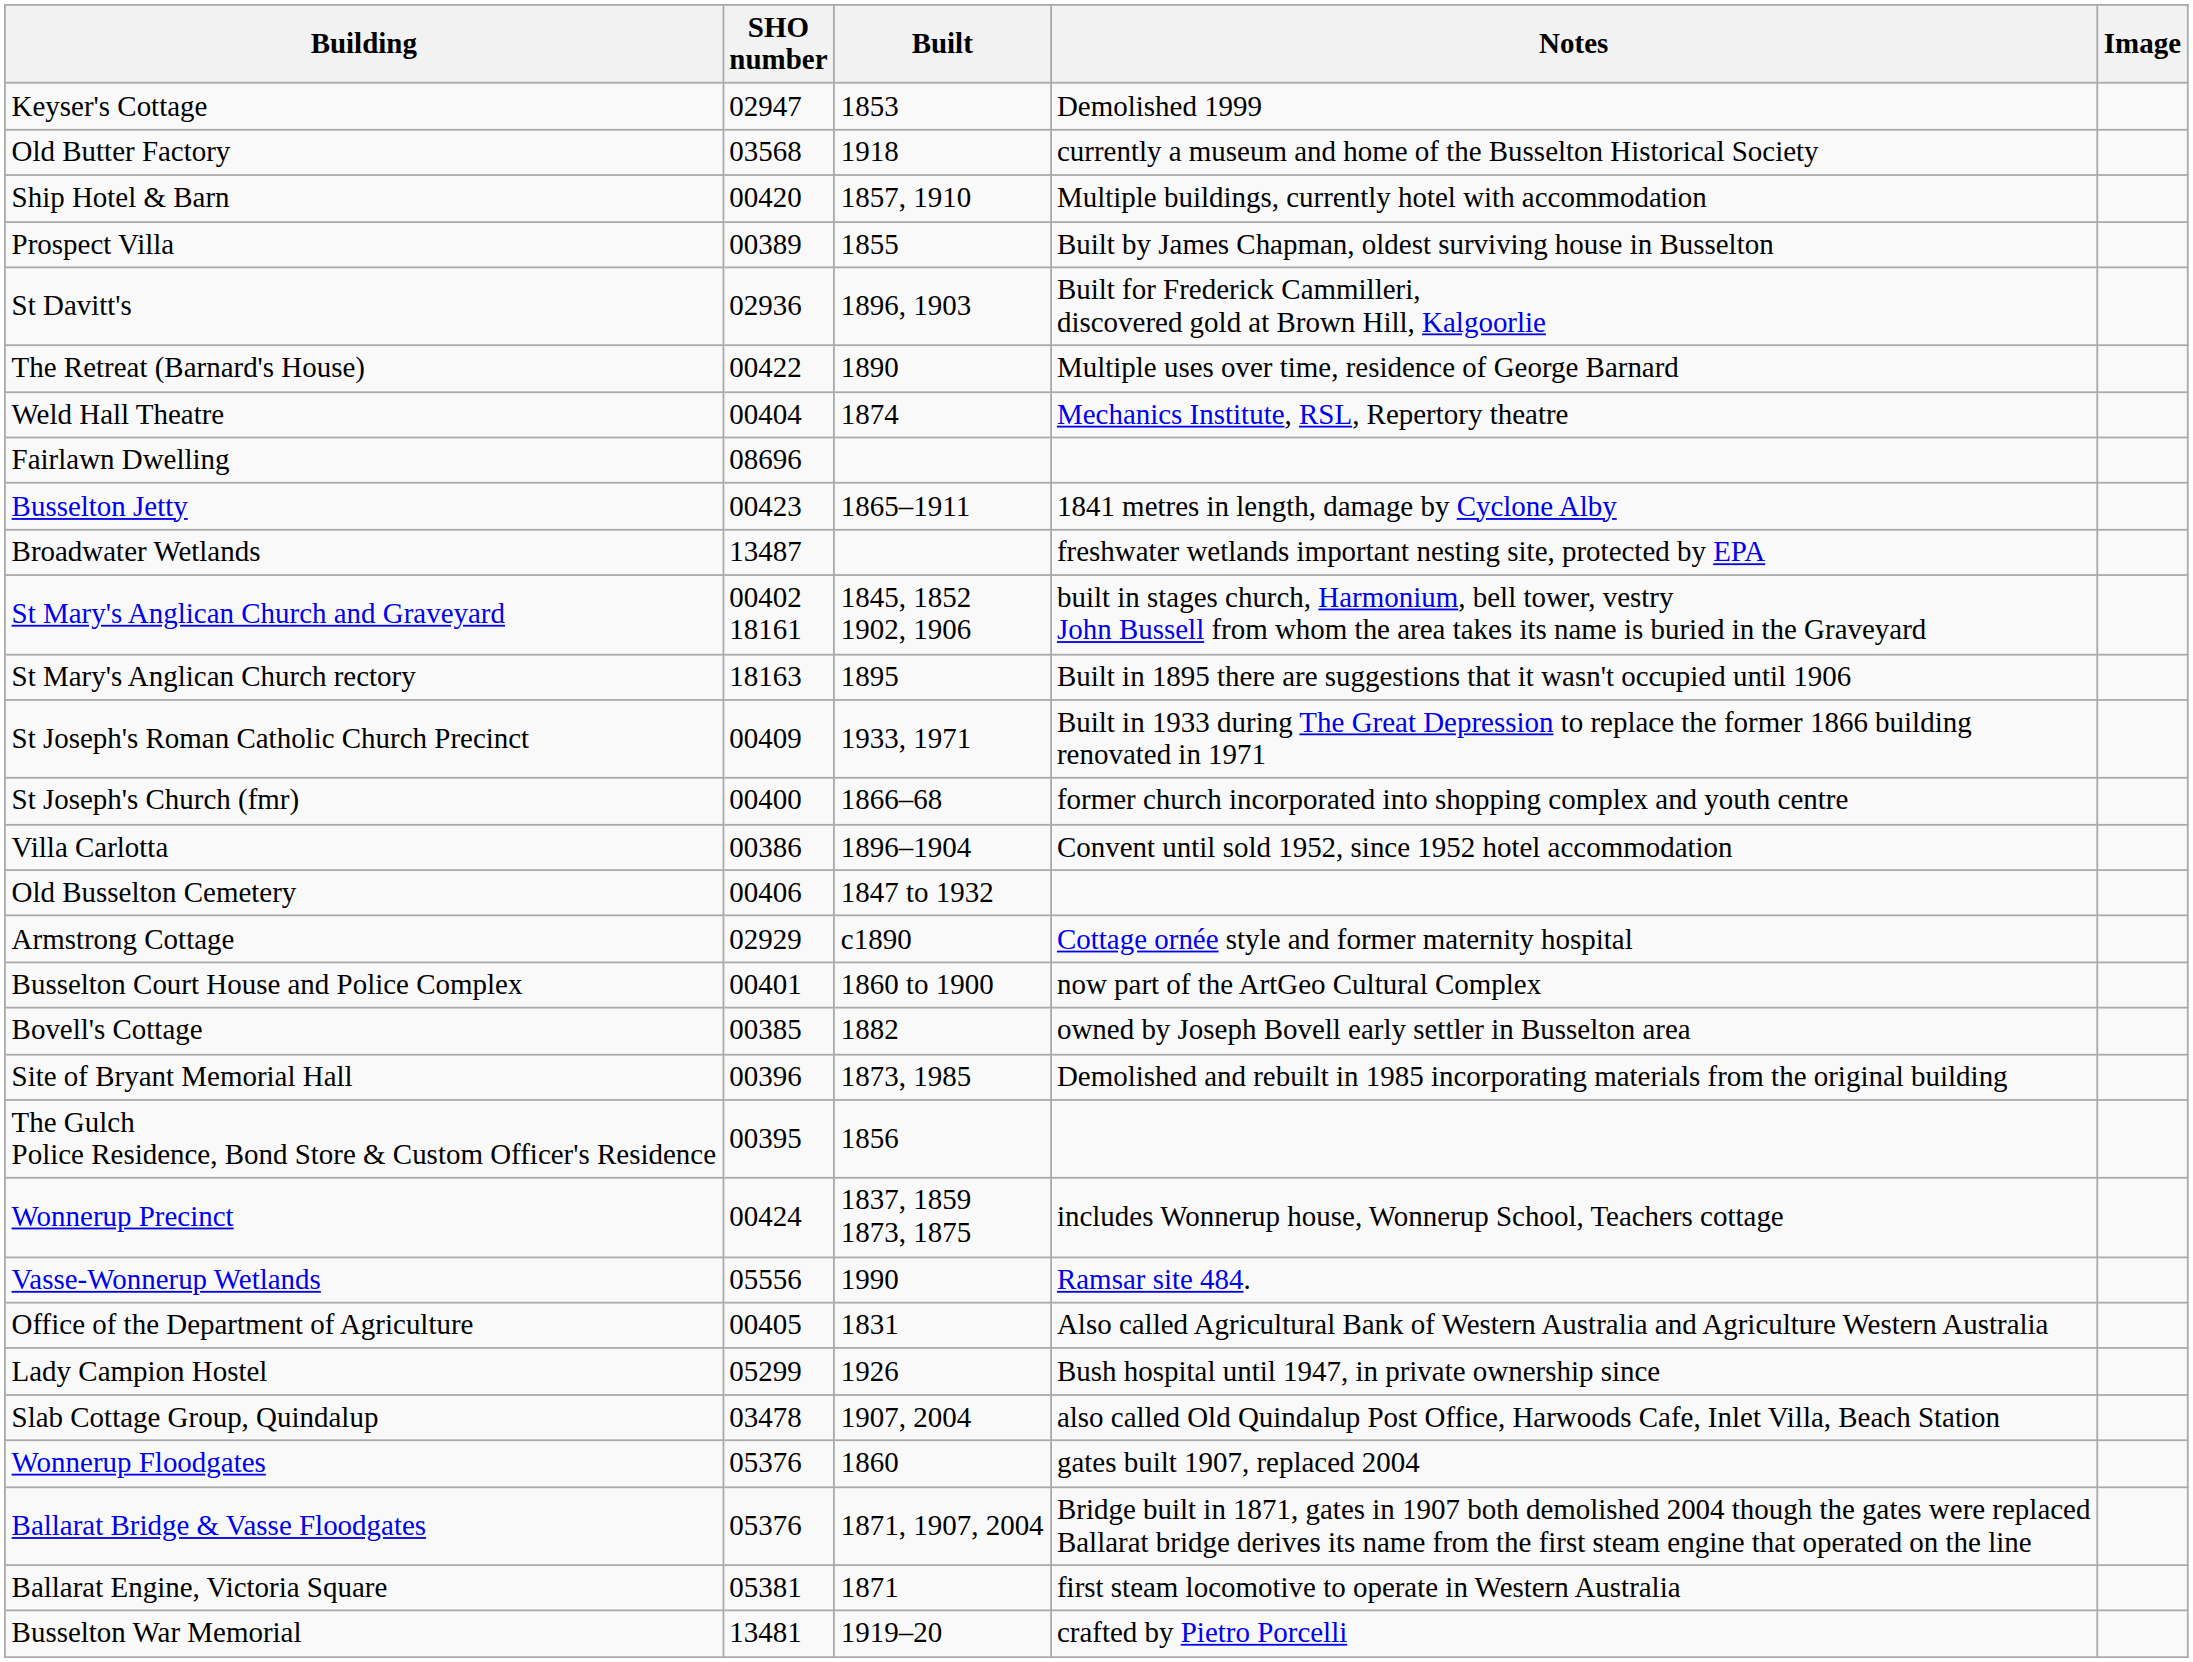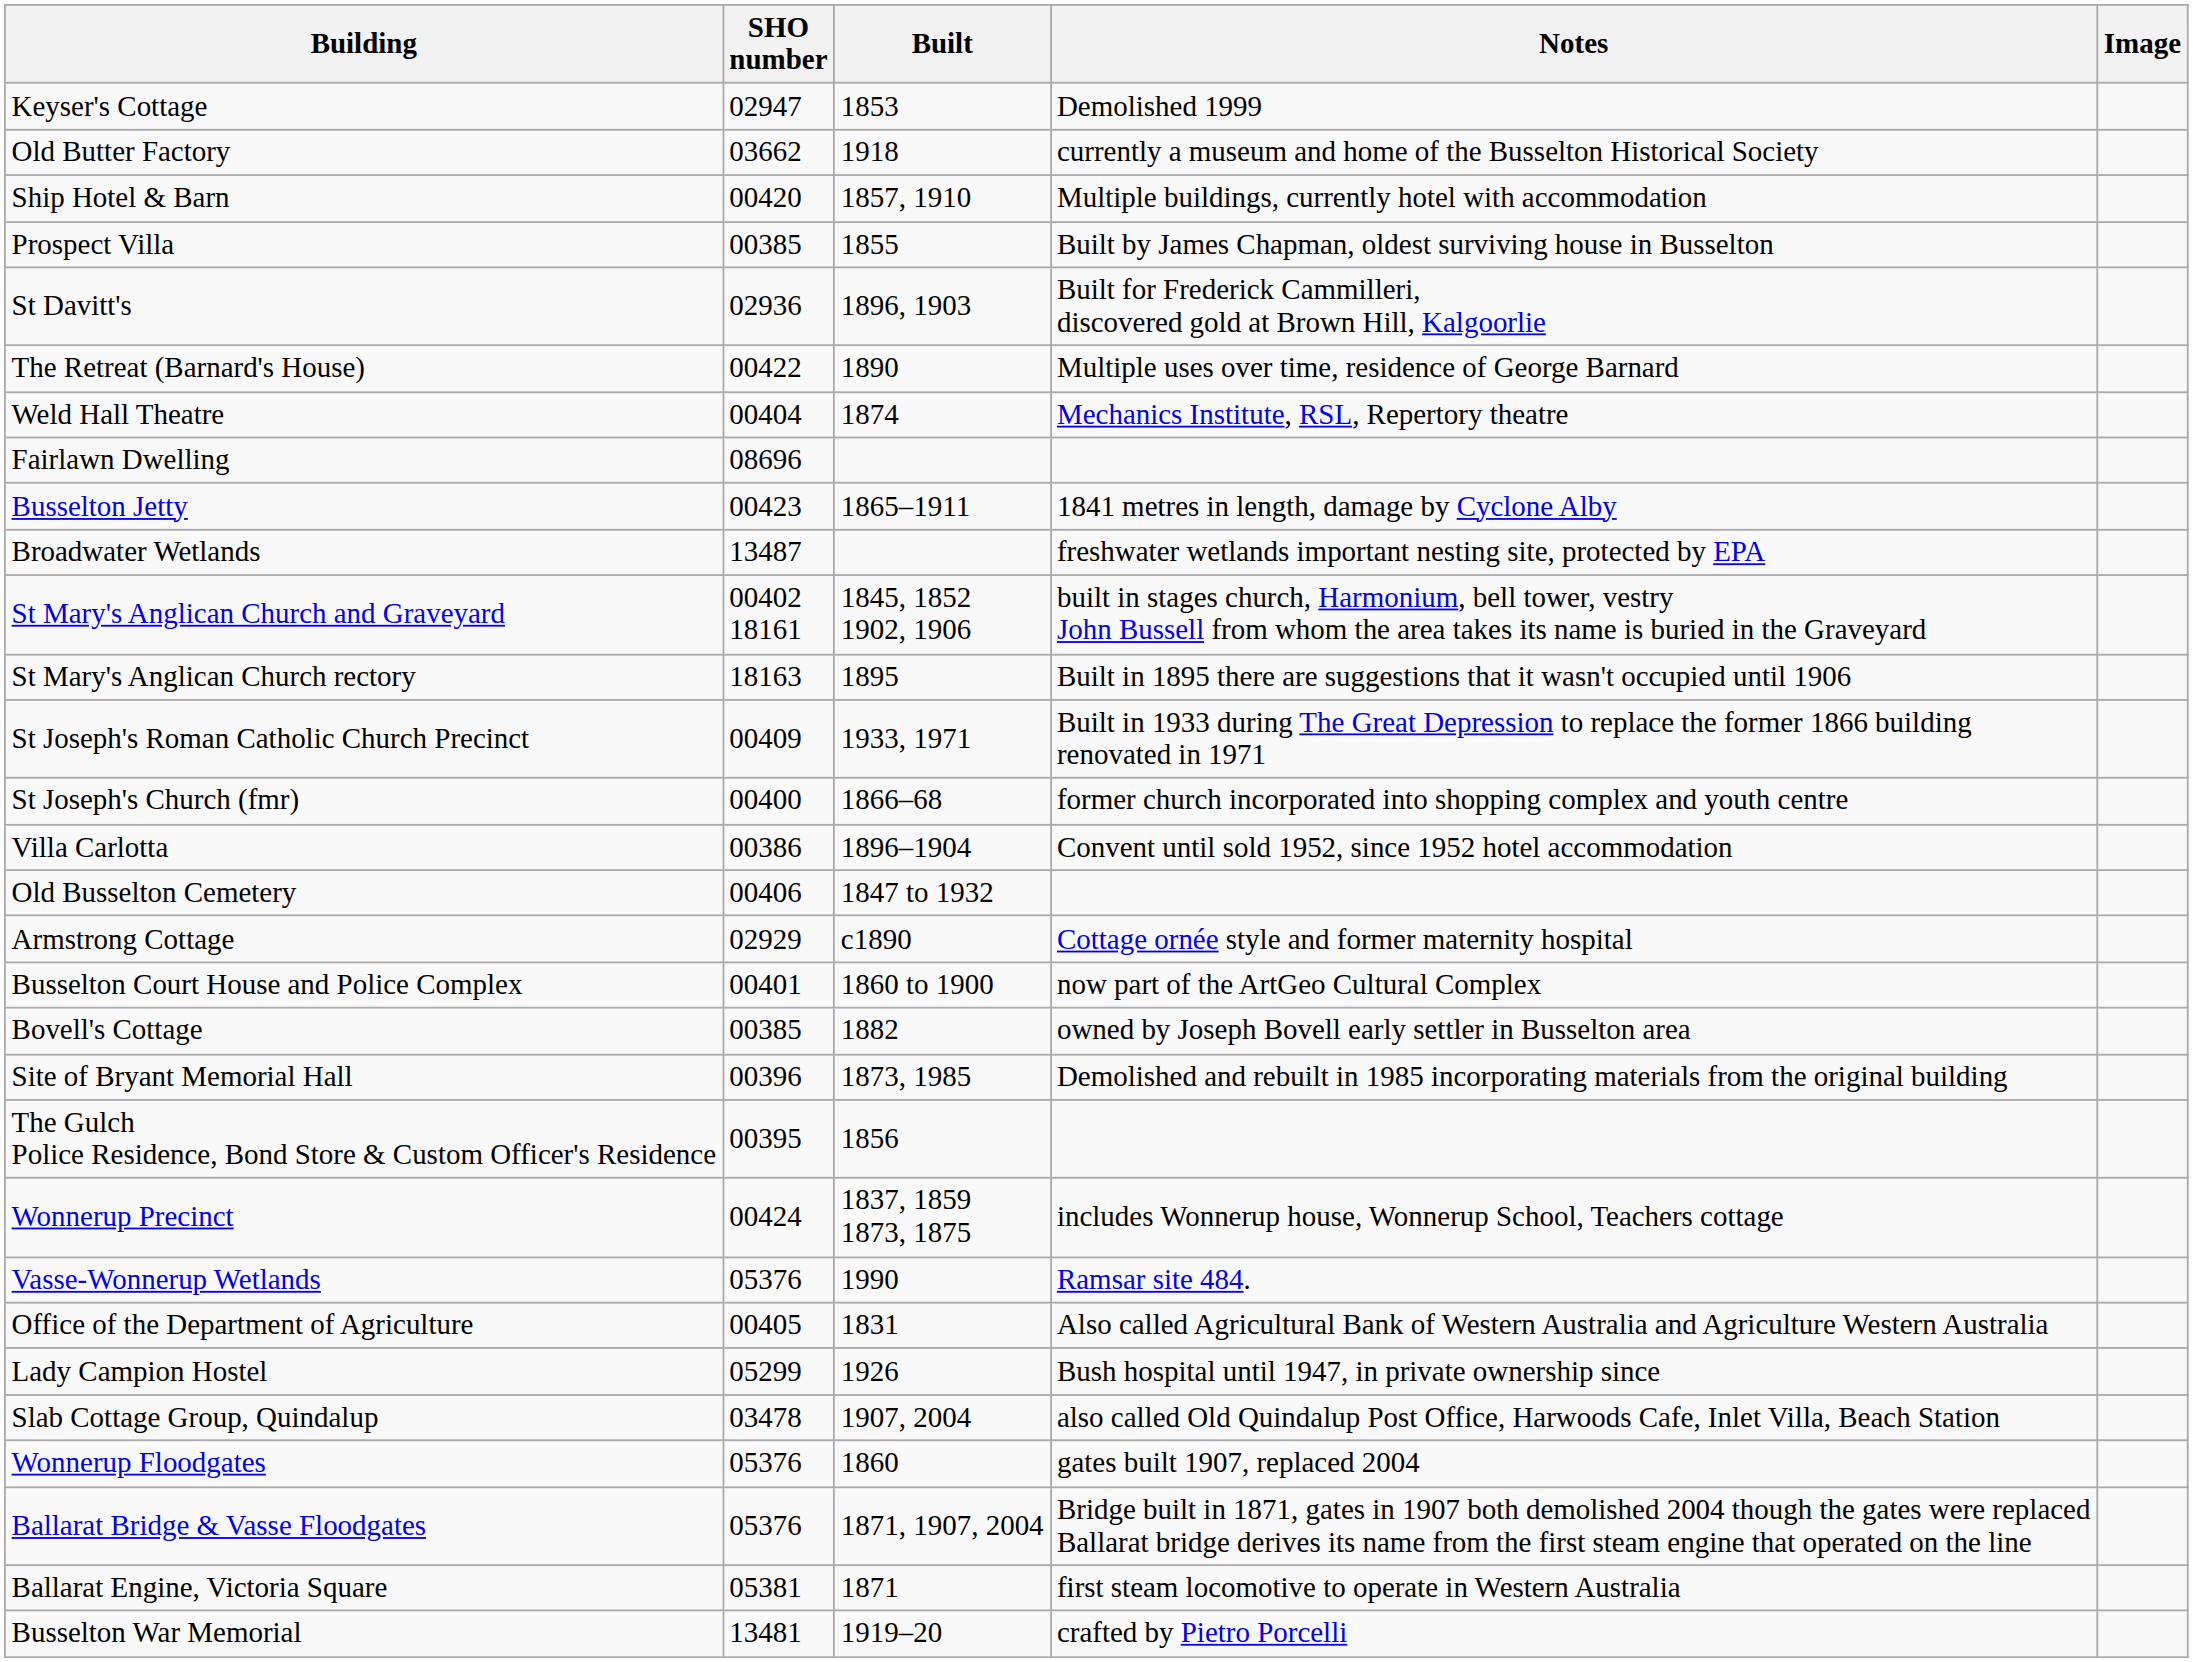 <table class="wikitable">
 <tr>
 <th>Building</th>
 <th>SHO<br>number</th>
 <th>Built</th>
 <th>Notes</th>
 <th>Image</th>
 </tr>
 <tr>
 <td>Keyser's Cottage</td>
 <td>02947</td>
 <td>1853</td>
 <td>Demolished 1999</td>
 <td></td>
 </tr>
 <tr>
 <td>Old Butter Factory</td>
-<td>03568</td>
+<td>03662</td>
 <td>1918</td>
 <td>currently a museum and home of the Busselton Historical Society</td>
 <td></td>
 </tr>
 <tr>
 <td>Ship Hotel & Barn</td>
 <td>00420</td>
 <td>1857, 1910</td>
 <td>Multiple buildings, currently hotel with accommodation</td>
 <td></td>
 </tr>
 <tr>
 <td>Prospect Villa</td>
-<td>00389</td>
+<td>00385</td>
 <td>1855</td>
 <td>Built by James Chapman, oldest surviving house in Busselton</td>
 <td></td>
 </tr>
 <tr>
 <td>St Davitt's</td>
 <td>02936</td>
 <td>1896, 1903</td>
 <td>Built for Frederick Cammilleri,<br>discovered gold at Brown Hill, <a href='#'>Kalgoorlie</a></td>
 <td></td>
 </tr>
 <tr>
 <td>The Retreat (Barnard's House)</td>
 <td>00422</td>
 <td>1890</td>
 <td>Multiple uses over time, residence of George Barnard</td>
 <td></td>
 </tr>
 <tr>
 <td>Weld Hall Theatre</td>
 <td>00404</td>
 <td>1874</td>
 <td><a href='#'>Mechanics Institute</a>, <a href='#'>RSL</a>, Repertory theatre</td>
 <td></td>
 </tr>
 <tr>
 <td>Fairlawn Dwelling</td>
 <td>08696</td>
 <td></td>
 <td></td>
 <td></td>
 </tr>
 <tr>
 <td><a href='#'>Busselton Jetty</a></td>
 <td>00423</td>
 <td>1865–1911</td>
 <td>1841 metres in length, damage by <a href='#'>Cyclone Alby</a></td>
 <td></td>
 </tr>
 <tr>
 <td>Broadwater Wetlands</td>
 <td>13487</td>
 <td></td>
 <td>freshwater wetlands important nesting site, protected by <a href='#'>EPA</a></td>
 <td></td>
 </tr>
 <tr>
 <td><a href='#'>St Mary's Anglican Church and Graveyard</a></td>
 <td>00402<br>18161</td>
 <td>1845, 1852<br>1902, 1906</td>
 <td>built in stages church, <a href='#'>Harmonium</a>, bell tower, vestry<br><a href='#'>John Bussell</a> from whom the area takes its name is buried in the Graveyard</td>
 <td></td>
 </tr>
 <tr>
 <td>St Mary's Anglican Church rectory</td>
 <td>18163</td>
 <td>1895</td>
 <td>Built in 1895 there are suggestions that it wasn't occupied until 1906</td>
 <td></td>
 </tr>
 <tr>
 <td>St Joseph's Roman Catholic Church Precinct</td>
 <td>00409</td>
 <td>1933, 1971</td>
 <td>Built in 1933 during <a href='#'>The Great Depression</a> to replace the former 1866 building<br>renovated in 1971</td>
 <td></td>
 </tr>
 <tr>
 <td>St Joseph's Church (fmr)</td>
 <td>00400</td>
 <td>1866–68</td>
 <td>former church incorporated into shopping complex and youth centre</td>
 <td></td>
 </tr>
 <tr>
 <td>Villa Carlotta</td>
 <td>00386</td>
 <td>1896–1904</td>
 <td>Convent until sold 1952, since 1952 hotel accommodation</td>
 <td></td>
 </tr>
 <tr>
 <td>Old Busselton Cemetery</td>
 <td>00406</td>
 <td>1847 to 1932</td>
 <td></td>
 <td></td>
 </tr>
 <tr>
 <td>Armstrong Cottage</td>
 <td>02929</td>
 <td>c1890</td>
 <td><a href='#'>Cottage ornée</a> style and former maternity hospital</td>
 <td></td>
 </tr>
 <tr>
 <td>Busselton Court House and Police Complex</td>
 <td>00401</td>
 <td>1860 to 1900</td>
 <td>now part of the ArtGeo Cultural Complex</td>
 <td></td>
 </tr>
 <tr>
 <td>Bovell's Cottage</td>
 <td>00385</td>
 <td>1882</td>
 <td>owned by Joseph Bovell early settler in Busselton area</td>
 <td></td>
 </tr>
 <tr>
 <td>Site of Bryant Memorial Hall</td>
 <td>00396</td>
 <td>1873, 1985</td>
 <td>Demolished and rebuilt in 1985 incorporating materials from the original building</td>
 <td></td>
 </tr>
 <tr>
 <td>The Gulch<br>Police Residence, Bond Store & Custom Officer's Residence</td>
 <td>00395</td>
 <td>1856</td>
 <td></td>
 <td></td>
 </tr>
 <tr>
 <td><a href='#'>Wonnerup Precinct</a></td>
 <td>00424</td>
 <td>1837, 1859<br>1873, 1875</td>
 <td>includes Wonnerup house, Wonnerup School, Teachers cottage</td>
 <td></td>
 </tr>
 <tr>
 <td><a href='#'>Vasse-Wonnerup Wetlands</a></td>
-<td>05556</td>
+<td>05376</td>
 <td>1990</td>
 <td><a href='#'>Ramsar site 484</a>.</td>
 <td></td>
 </tr>
 <tr>
 <td>Office of the Department of Agriculture</td>
 <td>00405</td>
 <td>1831</td>
 <td>Also called Agricultural Bank of Western Australia and Agriculture Western Australia</td>
 <td></td>
 </tr>
 <tr>
 <td>Lady Campion Hostel</td>
 <td>05299</td>
 <td>1926</td>
 <td>Bush hospital until 1947, in private ownership since</td>
 <td></td>
 </tr>
 <tr>
 <td>Slab Cottage Group, Quindalup</td>
 <td>03478</td>
 <td>1907, 2004</td>
 <td>also called Old Quindalup Post Office, Harwoods Cafe, Inlet Villa, Beach Station</td>
 <td></td>
 </tr>
 <tr>
 <td><a href='#'>Wonnerup Floodgates</a></td>
 <td>05376</td>
 <td>1860</td>
 <td>gates built 1907, replaced 2004</td>
 <td></td>
 </tr>
 <tr>
 <td><a href='#'>Ballarat Bridge & Vasse Floodgates</a></td>
 <td>05376</td>
 <td>1871, 1907, 2004</td>
 <td>Bridge built in 1871, gates in 1907 both demolished 2004 though the gates were replaced<br>Ballarat bridge derives its name from the first steam engine that operated on the line</td>
 <td></td>
 </tr>
 <tr>
 <td>Ballarat Engine, Victoria Square</td>
 <td>05381</td>
 <td>1871</td>
 <td>first steam locomotive to operate in Western Australia</td>
 <td></td>
 </tr>
 <tr>
 <td>Busselton War Memorial</td>
 <td>13481</td>
 <td>1919–20</td>
 <td>crafted by <a href='#'>Pietro Porcelli</a></td>
 <td></td>
 </tr>
 <tr>
 </tr>
 </table>
